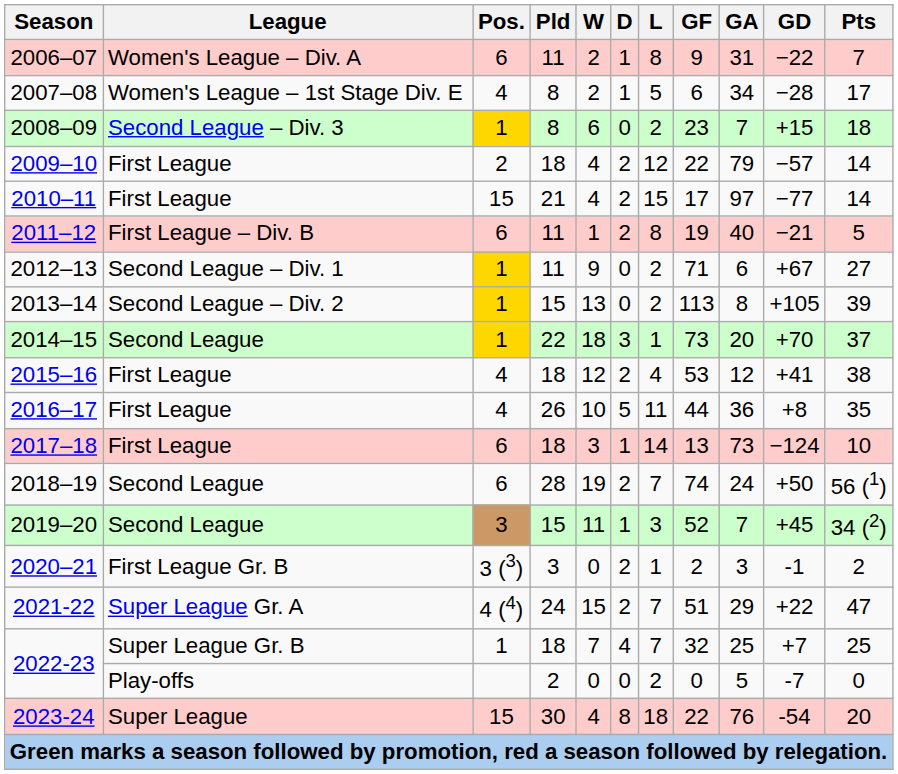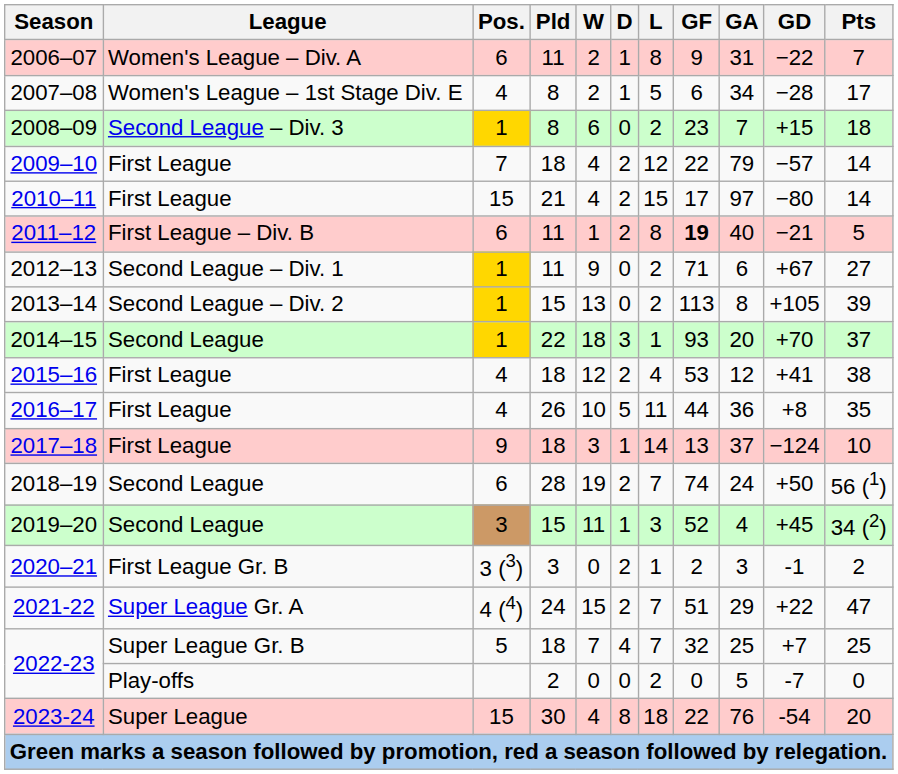 <table class="wikitable">
 <tr>
 <th>Season</th>
 <th>League</th>
 <th>Pos.</th>
 <th>Pld</th>
 <th>W</th>
 <th>D</th>
 <th>L</th>
 <th>GF</th>
 <th>GA</th>
 <th>GD</th>
 <th>Pts</th>
 </tr>
 <tr align=center bgcolor=#fcc>
 <td>2006–07</td>
 <td align=left>Women's League – Div. A</td>
 <td>6</td>
 <td>11</td>
 <td>2</td>
 <td>1</td>
 <td>8</td>
 <td>9</td>
 <td>31</td>
 <td>−22</td>
 <td>7</td>
 </tr>
 <tr align=center>
 <td>2007–08</td>
 <td align=left>Women's League – 1st Stage Div. E</td>
 <td>4</td>
 <td>8</td>
 <td>2</td>
 <td>1</td>
 <td>5</td>
 <td>6</td>
 <td>34</td>
 <td>−28</td>
 <td>17</td>
 </tr>
 <tr align=center bgcolor=#cfc>
 <td>2008–09</td>
 <td align=left><a href='#'>Second League</a> – Div. 3</td>
 <td bgcolor=gold>1</td>
 <td>8</td>
 <td>6</td>
 <td>0</td>
 <td>2</td>
 <td>23</td>
 <td>7</td>
 <td>+15</td>
 <td>18</td>
 </tr>
 <tr align=center>
 <td><a href='#'>2009–10</a></td>
 <td align=left>First League</td>
-<td>2</td>
+<td>7</td>
 <td>18</td>
 <td>4</td>
 <td>2</td>
 <td>12</td>
 <td>22</td>
 <td>79</td>
 <td>−57</td>
 <td>14</td>
 </tr>
 <tr align=center>
 <td><a href='#'>2010–11</a></td>
 <td align=left>First League</td>
 <td>15</td>
 <td>21</td>
 <td>4</td>
 <td>2</td>
 <td>15</td>
 <td>17</td>
 <td>97</td>
-<td>−77</td>
+<td>−80</td>
 <td>14</td>
 </tr>
 <tr align=center bgcolor=#fcc>
 <td><a href='#'>2011–12</a></td>
 <td align=left>First League – Div. B</td>
 <td>6</td>
 <td>11</td>
 <td>1</td>
 <td>2</td>
 <td>8</td>
-<td>19</td>
+<td><strong>19</strong></td>
 <td>40</td>
 <td>−21</td>
 <td>5</td>
 </tr>
 <tr align=center>
 <td>2012–13</td>
 <td align=left>Second League – Div. 1</td>
 <td bgcolor=gold>1</td>
 <td>11</td>
 <td>9</td>
 <td>0</td>
 <td>2</td>
 <td>71</td>
 <td>6</td>
 <td>+67</td>
 <td>27</td>
 </tr>
 <tr align=center>
 <td>2013–14</td>
 <td align=left>Second League – Div. 2</td>
 <td bgcolor=gold>1</td>
 <td>15</td>
 <td>13</td>
 <td>0</td>
 <td>2</td>
 <td>113</td>
 <td>8</td>
 <td>+105</td>
 <td>39</td>
 </tr>
 <tr align=center bgcolor=#cfc>
 <td>2014–15</td>
 <td align=left>Second League</td>
 <td bgcolor=gold>1</td>
 <td>22</td>
 <td>18</td>
 <td>3</td>
 <td>1</td>
-<td>73</td>
+<td>93</td>
 <td>20</td>
 <td>+70</td>
 <td>37</td>
 </tr>
 <tr align=center>
 <td><a href='#'>2015–16</a></td>
 <td align=left>First League</td>
 <td>4</td>
 <td>18</td>
 <td>12</td>
 <td>2</td>
 <td>4</td>
 <td>53</td>
 <td>12</td>
 <td>+41</td>
 <td>38</td>
 </tr>
 <tr align=center>
 <td><a href='#'>2016–17</a></td>
 <td align=left>First League</td>
 <td>4</td>
 <td>26</td>
 <td>10</td>
 <td>5</td>
 <td>11</td>
 <td>44</td>
 <td>36</td>
 <td>+8</td>
 <td>35</td>
 </tr>
 <tr align=center bgcolor=#fcc>
 <td><a href='#'>2017–18</a></td>
 <td align=left>First League</td>
-<td>6</td>
+<td>9</td>
 <td>18</td>
 <td>3</td>
 <td>1</td>
 <td>14</td>
 <td>13</td>
-<td>73</td>
+<td>37</td>
 <td>−124</td>
 <td>10</td>
 </tr>
 <tr align=center>
 <td>2018–19</td>
 <td align=left>Second League</td>
 <td>6</td>
 <td>28</td>
 <td>19</td>
 <td>2</td>
 <td>7</td>
 <td>74</td>
 <td>24</td>
 <td>+50</td>
 <td>56 (<sup>1</sup>)</td>
 </tr>
 <tr align=center bgcolor=#cfc>
 <td>2019–20</td>
 <td align=left>Second League</td>
 <td bgcolor=cc9966>3</td>
 <td>15</td>
 <td>11</td>
 <td>1</td>
 <td>3</td>
 <td>52</td>
-<td>7</td>
+<td>4</td>
 <td>+45</td>
 <td>34 (<sup>2</sup>)</td>
 </tr>
 <tr align=center>
 <td><a href='#'>2020–21</a></td>
 <td align=left>First League Gr. B</td>
 <td>3 (<sup>3</sup>)</td>
 <td>3</td>
 <td>0</td>
 <td>2</td>
 <td>1</td>
 <td>2</td>
 <td>3</td>
 <td>-1</td>
 <td>2</td>
 </tr>
 <tr align=center>
 <td><a href='#'>2021-22</a></td>
 <td align=left><a href='#'>Super League</a> Gr. A</td>
 <td>4  (<sup>4</sup>)</td>
 <td>24</td>
 <td>15</td>
 <td>2</td>
 <td>7</td>
 <td>51</td>
 <td>29</td>
 <td>+22</td>
 <td>47</td>
 </tr>
 <tr align=center>
 <td rowspan=2><a href='#'>2022-23</a></td>
 <td align=left>Super League Gr. B</td>
-<td>1</td>
+<td>5</td>
 <td>18</td>
 <td>7</td>
 <td>4</td>
 <td>7</td>
 <td>32</td>
 <td>25</td>
 <td>+7</td>
 <td>25</td>
 </tr>
 <tr align=center>
 <td align=left>Play-offs</td>
 <td></td>
 <td>2</td>
 <td>0</td>
 <td>0</td>
 <td>2</td>
 <td>0</td>
 <td>5</td>
 <td>-7</td>
 <td>0</td>
 </tr>
 <tr align=center bgcolor=#fcc>
 <td><a href='#'>2023-24</a></td>
 <td align=left>Super League</td>
 <td>15</td>
 <td>30</td>
 <td>4</td>
 <td>8</td>
 <td>18</td>
 <td>22</td>
 <td>76</td>
 <td>-54</td>
 <td>20</td>
 </tr>
 <tr bgcolor=#abcdef>
 <td colspan=11 align=center><strong>Green marks a season followed by promotion, red a season followed by relegation.</strong></td>
 </tr>
 </table>
